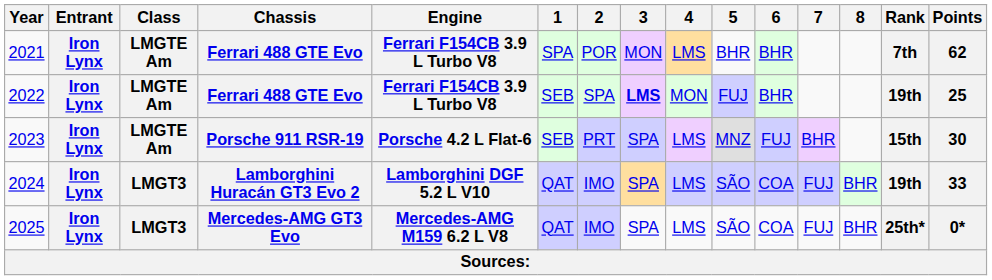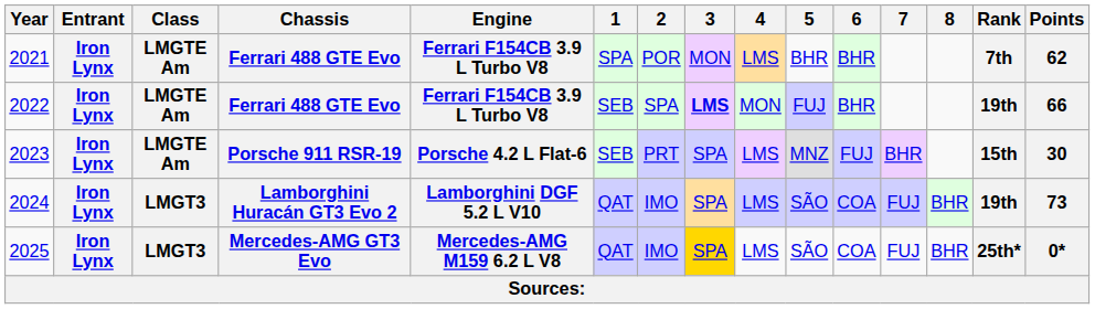 <table class="wikitable" style="text-align:center; font-size:90%">
 <tr>
 <th>Year</th>
 <th>Entrant</th>
 <th>Class</th>
 <th>Chassis</th>
 <th>Engine</th>
 <th>1</th>
 <th>2</th>
 <th>3</th>
 <th>4</th>
 <th>5</th>
 <th>6</th>
 <th>7</th>
 <th>8</th>
 <th>Rank</th>
 <th>Points</th>
 </tr>
 <tr>
 <td><a href='#'>2021</a></td>
 <th><a href='#'>Iron Lynx</a></th>
 <th>LMGTE Am</th>
 <th><a href='#'>Ferrari 488 GTE Evo</a></th>
 <th><a href='#'>Ferrari F154CB</a> 3.9 L Turbo V8</th>
 <td style="background:#DFFFDF;"><a href='#'>SPA</a><br></td>
 <td style="background:#DFFFDF;"><a href='#'>POR</a><br></td>
 <td style="background:#EFCFFF;"><a href='#'>MON</a><br></td>
 <td style="background:#FFDF9F;"><a href='#'>LMS</a><br></td>
 <td style="background:#;"><a href='#'>BHR</a></td>
 <td style="background:#DFFFDF;"><a href='#'>BHR</a><br></td>
 <td></td>
 <td></td>
 <th>7th</th>
 <th>62</th>
 </tr>
 <tr>
 <td><a href='#'>2022</a></td>
 <th><a href='#'>Iron Lynx</a></th>
 <th>LMGTE Am</th>
 <th><a href='#'>Ferrari 488 GTE Evo</a></th>
 <th><a href='#'>Ferrari F154CB</a> 3.9 L Turbo V8</th>
 <td style="background:#DFFFDF;"><a href='#'>SEB</a><br></td>
 <td style="background:#DFFFDF;"><a href='#'>SPA</a><br></td>
 <td style="background:#EFCFFF;"><strong><a href='#'>LMS</a><br></strong></td>
 <td style="background:#DFFFDF;"><a href='#'>MON</a><br></td>
 <td style="background:#CFCFFF;"><a href='#'>FUJ</a><br></td>
 <td style="background:#DFFFDF;"><a href='#'>BHR</a><br></td>
 <td></td>
 <td></td>
 <th>19th</th>
-<th>25</th>
+<th>66</th>
 </tr>
 <tr>
 <td><a href='#'>2023</a></td>
 <th><a href='#'>Iron Lynx</a></th>
 <th>LMGTE Am</th>
 <th><a href='#'>Porsche 911 RSR-19</a></th>
 <th><a href='#'>Porsche</a> 4.2 L Flat-6</th>
 <td style="background:#DFFFDF;"><a href='#'>SEB</a><br></td>
 <td style="background:#CFCFFF;"><a href='#'>PRT</a><br></td>
 <td style="background:#CFCFFF;"><a href='#'>SPA</a><br></td>
 <td style="background:#EFCFFF;"><a href='#'>LMS</a><br></td>
 <td style="background:#DFDFDF;"><a href='#'>MNZ</a><br></td>
 <td style="background:#CFCFFF;"><a href='#'>FUJ</a><br></td>
 <td style="background:#EFCFFF;"><a href='#'>BHR</a><br></td>
 <td></td>
 <th>15th</th>
 <th>30</th>
 </tr>
 <tr>
 <td><a href='#'>2024</a></td>
 <th><a href='#'>Iron Lynx</a></th>
 <th>LMGT3</th>
 <th><a href='#'>Lamborghini Huracán GT3 Evo 2</a></th>
 <th><a href='#'>Lamborghini</a> <a href='#'>DGF</a> 5.2 L V10</th>
 <td style="background:#CFCFFF;"><a href='#'>QAT</a><br></td>
 <td style="background:#CFCFFF;"><a href='#'>IMO</a><br></td>
 <td style="background:#FFDF9F;"><a href='#'>SPA</a><br></td>
 <td style="background:#CFCFFF;"><a href='#'>LMS</a><br></td>
 <td style="background:#CFCFFF;"><a href='#'>SÃO</a><br></td>
 <td style="background:#CFCFFF;"><a href='#'>COA</a><br></td>
 <td style="background:#CFCFFF;"><a href='#'>FUJ</a><br></td>
 <td style="background:#DFFFDF;"><a href='#'>BHR</a><br></td>
 <th>19th</th>
-<th>33</th>
+<th>73</th>
 </tr>
 <tr>
 <td><a href='#'>2025</a></td>
 <th><a href='#'>Iron Lynx</a></th>
 <th>LMGT3</th>
 <th><a href='#'>Mercedes-AMG GT3 Evo</a></th>
 <th><a href='#'>Mercedes-AMG M159</a> 6.2 L V8</th>
 <td style="background:#CFCFFF;"><a href='#'>QAT</a><br></td>
 <td style="background:#CFCFFF;"><a href='#'>IMO</a><br></td>
-<td><a href='#'>SPA</a><br></td>
+<td style="background: gold;"><a href='#'>SPA</a><br></td>
 <td style="background:#;"><a href='#'>LMS</a><br></td>
 <td style="background:#;"><a href='#'>SÃO</a><br></td>
 <td style="background:#;"><a href='#'>COA</a><br></td>
 <td style="background:#;"><a href='#'>FUJ</a><br></td>
 <td style="background:#;"><a href='#'>BHR</a><br></td>
 <th>25th*</th>
 <th>0*</th>
 </tr>
 <tr>
 <th colspan="15">Sources:</th>
 </tr>
 </table>
